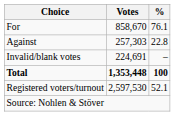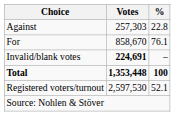 <table class=wikitable style=text-align:right>
 <tr>
 <th>Choice</th>
 <th>Votes</th>
 <th>%</th>
 </tr>
 <tr>
+<td align=left>Against</td>
+<td>257,303</td>
+<td>22.8</td>
+</tr>
+<tr>
 <td align=left>For</td>
 <td>858,670</td>
 <td>76.1</td>
 </tr>
 <tr>
-<td align=left>Against</td>
-<td>257,303</td>
-<td>22.8</td>
-</tr>
-<tr>
 <td align=left>Invalid/blank votes</td>
-<td>224,691</td>
+<td><strong>224,691</strong></td>
 <td>–</td>
 </tr>
 <tr>
 <td align=left><strong>Total</strong></td>
 <td><strong>1,353,448</strong></td>
 <td><strong>100</strong></td>
 </tr>
 <tr>
 <td align=left>Registered voters/turnout</td>
 <td>2,597,530</td>
 <td>52.1</td>
 </tr>
 <tr>
 <td align=left colspan=3>Source: Nohlen & Stöver</td>
 </tr>
 </table>
